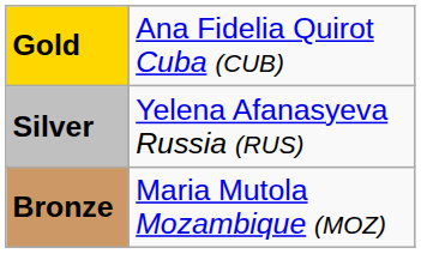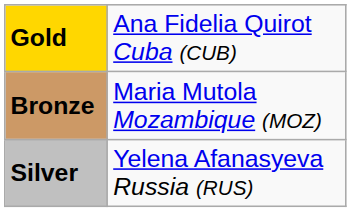 <table class="wikitable" width=25%>
 <tr>
 <td bgcolor="gold"><strong>Gold</strong></td>
 <td> <a href='#'>Ana Fidelia Quirot</a><br><em><a href='#'>Cuba</a> <small>(CUB)</small></em></td>
 </tr>
 <tr>
+<td bgcolor="CC9966"><strong>Bronze</strong></td>
+<td> <a href='#'>Maria Mutola</a><br><em><a href='#'>Mozambique</a> <small>(MOZ)</small></em></td>
+</tr>
+<tr>
 <td bgcolor="silver"><strong>Silver</strong></td>
 <td> <a href='#'>Yelena Afanasyeva</a><br><em>Russia <small>(RUS)</small></em></td>
 </tr>
-<tr>
-<td bgcolor="CC9966"><strong>Bronze</strong></td>
-<td> <a href='#'>Maria Mutola</a><br><em><a href='#'>Mozambique</a> <small>(MOZ)</small></em></td>
-</tr>
 </table>
